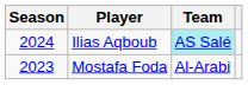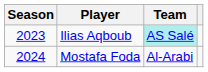 <table class="wikitable">
 <tr>
 <th>Season</th>
 <th>Player</th>
 <th>Team</th>
 <th></th>
 </tr>
 <tr>
-<td align="center"><a href='#'>2024</a></td>
+<td align="center"><a href='#'>2023</a></td>
 <td> <a href='#'>Ilias Aqboub</a></td>
 <td style="background: paleturquoise;"> <a href='#'>AS Salé</a></td>
 <td align="center"></td>
 </tr>
 <tr>
-<td align="center"><a href='#'>2023</a></td>
+<td align="center"><a href='#'>2024</a></td>
 <td> <a href='#'>Mostafa Foda</a></td>
 <td> <a href='#'>Al-Arabi</a></td>
 <td align="center"></td>
 </tr>
 </table>
